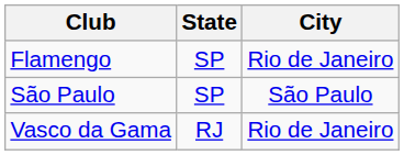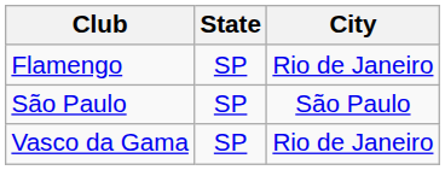 <table class=wikitable>
 <tr>
 <th>Club</th>
 <th>State</th>
 <th>City</th>
 </tr>
 <tr>
 <td><a href='#'>Flamengo</a></td>
 <td align=center> <a href='#'>SP</a></td>
 <td align=center><a href='#'>Rio de Janeiro</a></td>
 </tr>
 <tr>
 <td><a href='#'>São Paulo</a></td>
 <td align=center> <a href='#'>SP</a></td>
 <td align=center><a href='#'>São Paulo</a></td>
 </tr>
 <tr>
 <td><a href='#'>Vasco da Gama</a></td>
-<td align=center> <a href='#'>RJ</a></td>
+<td align=center> <a href='#'>SP</a></td>
 <td align=center><a href='#'>Rio de Janeiro</a></td>
 </tr>
 </table>
